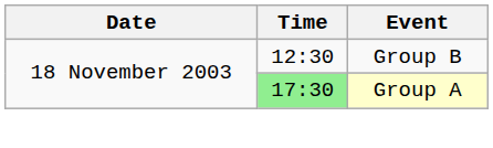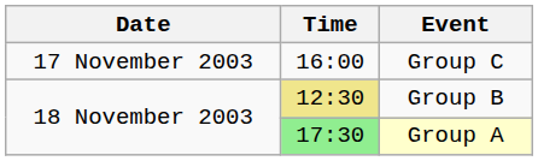 <table class = "wikitable" style="text-align:center;">
 <tr>
 <th width=150>Date</th>
 <th width=50>Time</th>
 <th width=80>Event</th>
 </tr>
 <tr>
+<td>17 November 2003</td>
+<td>16:00</td>
+<td>Group C</td>
+</tr>
+<tr>
 <td rowspan=2>18 November 2003</td>
-<td>12:30</td>
+<td style="background: khaki;">12:30</td>
 <td>Group B</td>
 </tr>
 <tr>
 <td style="background: lightgreen;">17:30</td>
 <td bgcolor=ffffcc>Group A</td>
 </tr>
 </table>
